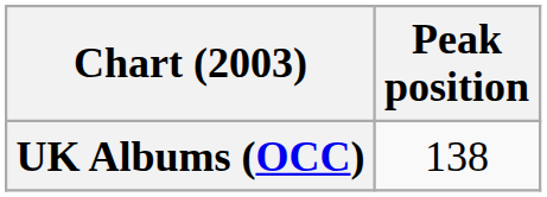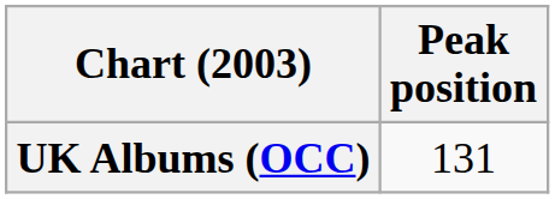 <table class="wikitable sortable plainrowheaders">
 <tr>
 <th scope="col">Chart (2003)</th>
 <th scope="col">Peak<br>position</th>
 </tr>
 <tr>
 <th scope="row">UK Albums (<a href='#'>OCC</a>)</th>
-<td style="text-align:center;">138</td>
+<td style="text-align:center;">131</td>
 </tr>
 </table>
